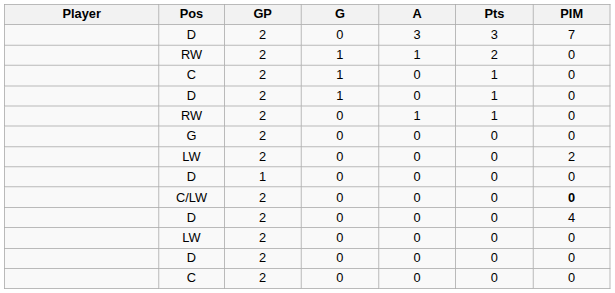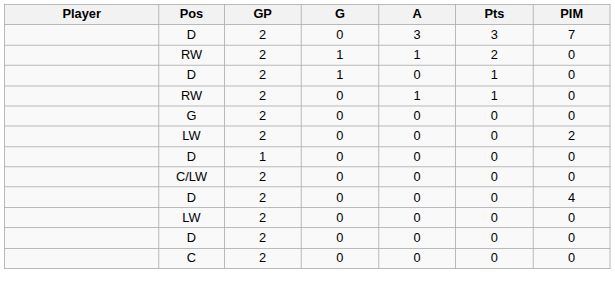 <table class="wikitable sortable" width="60%">
 <tr ALIGN="center">
 <th bgcolor="#DDDDFF" width="10%">Player</th>
 <th bgcolor="#DDDDFF" width="3%" title="Position">Pos</th>
 <th bgcolor="#DDDDFF" width="5%" title="Games played">GP</th>
 <th bgcolor="#DDDDFF" width="5%" title="Goals">G</th>
 <th bgcolor="#DDDDFF" width="5%" title="Assists">A</th>
 <th bgcolor="#DDDDFF" width="5%" title="Points">Pts</th>
 <th bgcolor="#DDDDFF" width="5%" title="Penalties in Minutes">PIM</th>
 </tr>
 <tr align="center">
 <td align="right"></td>
 <td>D</td>
 <td>2</td>
 <td>0</td>
 <td>3</td>
 <td>3</td>
 <td>7</td>
 </tr>
 <tr align="center">
 <td align="right"></td>
 <td>RW</td>
 <td>2</td>
 <td>1</td>
 <td>1</td>
 <td>2</td>
-<td>0</td>
-</tr>
-<tr align="center">
-<td align="right"></td>
-<td>C</td>
-<td>2</td>
-<td>1</td>
-<td>0</td>
-<td>1</td>
 <td>0</td>
 </tr>
 <tr align="center">
 <td align="right"></td>
 <td>D</td>
 <td>2</td>
 <td>1</td>
 <td>0</td>
 <td>1</td>
 <td>0</td>
 </tr>
 <tr align="center">
 <td align="right"></td>
 <td>RW</td>
 <td>2</td>
 <td>0</td>
 <td>1</td>
 <td>1</td>
 <td>0</td>
 </tr>
 <tr align="center">
 <td align="right"></td>
 <td>G</td>
 <td>2</td>
 <td>0</td>
 <td>0</td>
 <td>0</td>
 <td>0</td>
 </tr>
 <tr align="center">
 <td align="right"></td>
 <td>LW</td>
 <td>2</td>
 <td>0</td>
 <td>0</td>
 <td>0</td>
 <td>2</td>
 </tr>
 <tr align="center">
 <td align="right"></td>
 <td>D</td>
 <td>1</td>
 <td>0</td>
 <td>0</td>
 <td>0</td>
 <td>0</td>
 </tr>
 <tr align="center">
 <td align="right"></td>
 <td>C/LW</td>
 <td>2</td>
 <td>0</td>
 <td>0</td>
 <td>0</td>
-<td><strong>0</strong></td>
+<td>0</td>
 </tr>
 <tr align="center">
 <td align="right"></td>
 <td>D</td>
 <td>2</td>
 <td>0</td>
 <td>0</td>
 <td>0</td>
 <td>4</td>
 </tr>
 <tr align="center">
 <td align="right"></td>
 <td>LW</td>
 <td>2</td>
 <td>0</td>
 <td>0</td>
 <td>0</td>
 <td>0</td>
 </tr>
 <tr align="center">
 <td align="right"></td>
 <td>D</td>
 <td>2</td>
 <td>0</td>
 <td>0</td>
 <td>0</td>
 <td>0</td>
 </tr>
 <tr align="center">
 <td align="right"></td>
 <td>C</td>
 <td>2</td>
 <td>0</td>
 <td>0</td>
 <td>0</td>
 <td>0</td>
 </tr>
 </table>
